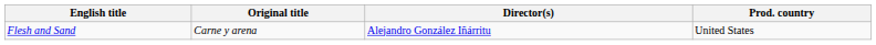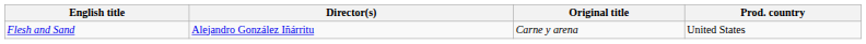 <table class="wikitable" style="width:100%;" cellpadding="5">
 <tr>
 <th scope="col">English title</th>
+<th scope="col">Director(s)</th>
 <th scope="col">Original title</th>
-<th scope="col">Director(s)</th>
 <th scope="col">Prod. country</th>
 </tr>
 <tr>
 <td><em><a href='#'>Flesh and Sand</a></em></td>
+<td><a href='#'>Alejandro González Iñárritu</a></td>
 <td><em>Carne y arena</em></td>
-<td><a href='#'>Alejandro González Iñárritu</a></td>
 <td>United States</td>
 </tr>
 </table>
